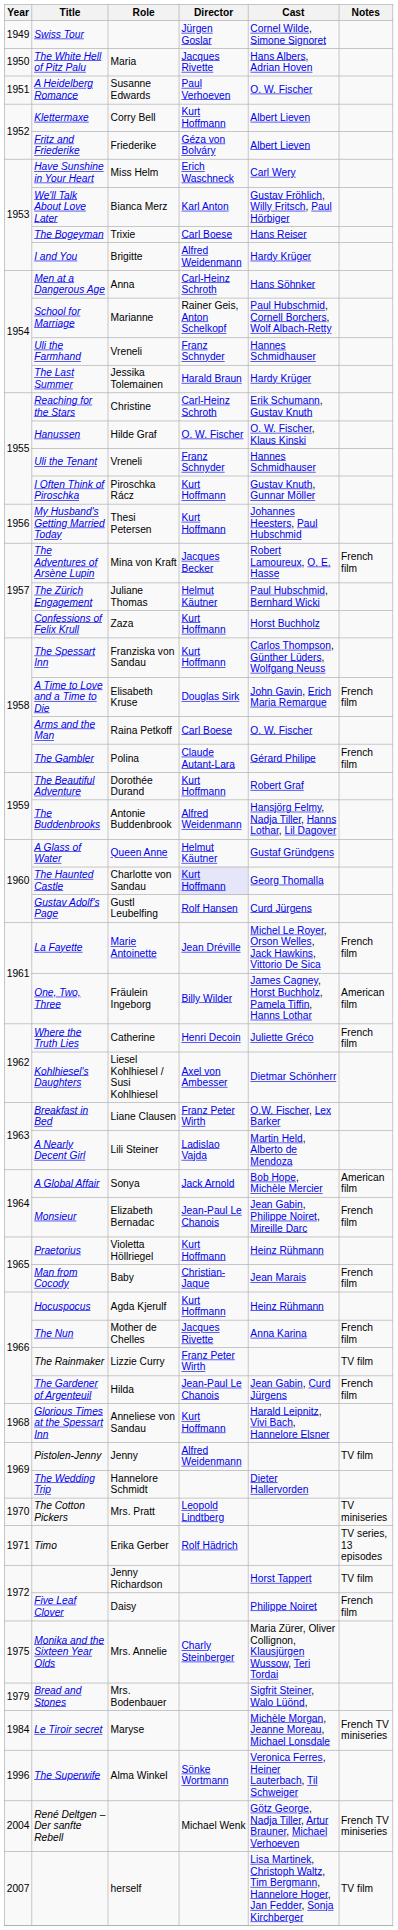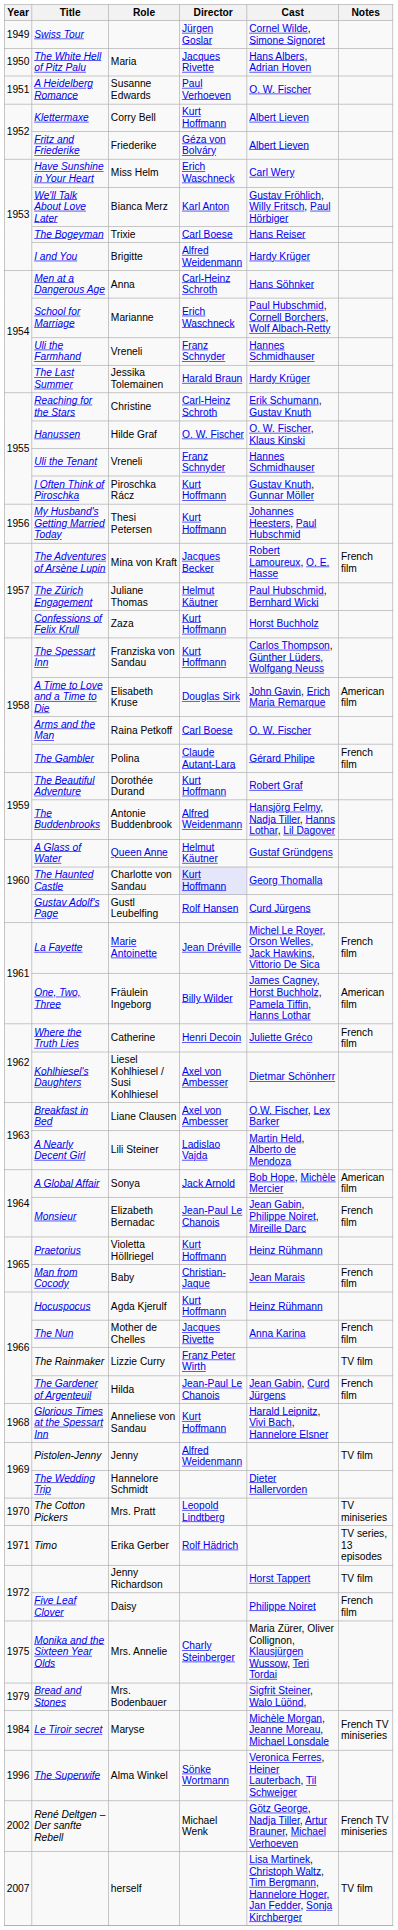 <table class="wikitable sortable">
 <tr>
 <th>Year</th>
 <th>Title</th>
 <th class="unsortable">Role</th>
 <th>Director</th>
 <th class="unsortable">Cast</th>
 <th class="unsortable">Notes</th>
 </tr>
 <tr>
 <td>1949</td>
 <td><em><a href='#'>Swiss Tour</a></em></td>
 <td></td>
 <td><a href='#'>Jürgen Goslar</a></td>
 <td><a href='#'>Cornel Wilde</a>, <a href='#'>Simone Signoret</a></td>
 <td></td>
 </tr>
 <tr>
 <td>1950</td>
 <td><em><a href='#'>The White Hell of Pitz Palu</a></em></td>
 <td>Maria</td>
 <td><a href='#'>Jacques Rivette</a></td>
 <td><a href='#'>Hans Albers</a>, <a href='#'>Adrian Hoven</a></td>
 <td></td>
 </tr>
 <tr>
 <td>1951</td>
 <td><em><a href='#'>A Heidelberg Romance</a></em></td>
 <td>Susanne Edwards</td>
 <td><a href='#'>Paul Verhoeven</a></td>
 <td><a href='#'>O. W. Fischer</a></td>
 <td></td>
 </tr>
 <tr>
 <td rowspan=2>1952</td>
 <td><em><a href='#'>Klettermaxe</a></em></td>
 <td>Corry Bell</td>
 <td><a href='#'>Kurt Hoffmann</a></td>
 <td><a href='#'>Albert Lieven</a></td>
 <td></td>
 </tr>
 <tr>
 <td><em><a href='#'>Fritz and Friederike</a></em></td>
 <td>Friederike</td>
 <td><a href='#'>Géza von Bolváry</a></td>
 <td><a href='#'>Albert Lieven</a></td>
 <td></td>
 </tr>
 <tr>
 <td rowspan=4>1953</td>
 <td><em><a href='#'>Have Sunshine in Your Heart</a></em></td>
 <td>Miss Helm</td>
 <td><a href='#'>Erich Waschneck</a></td>
 <td><a href='#'>Carl Wery</a></td>
 <td></td>
 </tr>
 <tr>
 <td><em><a href='#'>We'll Talk About Love Later</a></em></td>
 <td>Bianca Merz</td>
 <td><a href='#'>Karl Anton</a></td>
 <td><a href='#'>Gustav Fröhlich</a>, <a href='#'>Willy Fritsch</a>, <a href='#'>Paul Hörbiger</a></td>
 <td></td>
 </tr>
 <tr>
 <td><em><a href='#'>The Bogeyman</a></em></td>
 <td>Trixie</td>
 <td><a href='#'>Carl Boese</a></td>
 <td><a href='#'>Hans Reiser</a></td>
 <td></td>
 </tr>
 <tr>
 <td><em><a href='#'>I and You</a></em></td>
 <td>Brigitte</td>
 <td><a href='#'>Alfred Weidenmann</a></td>
 <td><a href='#'>Hardy Krüger</a></td>
 <td></td>
 </tr>
 <tr>
 <td rowspan=4>1954</td>
 <td><em><a href='#'>Men at a Dangerous Age</a></em></td>
 <td>Anna</td>
 <td><a href='#'>Carl-Heinz Schroth</a></td>
 <td><a href='#'>Hans Söhnker</a></td>
 <td></td>
 </tr>
 <tr>
 <td><em><a href='#'>School for Marriage</a></em></td>
 <td>Marianne</td>
-<td>Rainer Geis, <a href='#'>Anton Schelkopf</a></td>
+<td><a href='#'>Erich Waschneck</a></td>
 <td><a href='#'>Paul Hubschmid</a>, <a href='#'>Cornell Borchers</a>, <a href='#'>Wolf Albach-Retty</a></td>
 <td></td>
 </tr>
 <tr>
 <td><em><a href='#'>Uli the Farmhand</a></em></td>
 <td>Vreneli</td>
 <td><a href='#'>Franz Schnyder</a></td>
 <td><a href='#'>Hannes Schmidhauser</a></td>
 <td></td>
 </tr>
 <tr>
 <td><em><a href='#'>The Last Summer</a></em></td>
 <td>Jessika Tolemainen</td>
 <td><a href='#'>Harald Braun</a></td>
 <td><a href='#'>Hardy Krüger</a></td>
 <td></td>
 </tr>
 <tr>
 <td rowspan=4>1955</td>
 <td><em><a href='#'>Reaching for the Stars</a></em></td>
 <td>Christine</td>
 <td><a href='#'>Carl-Heinz Schroth</a></td>
 <td><a href='#'>Erik Schumann</a>, <a href='#'>Gustav Knuth</a></td>
 <td></td>
 </tr>
 <tr>
 <td><em><a href='#'>Hanussen</a></em></td>
 <td>Hilde Graf</td>
 <td><a href='#'>O. W. Fischer</a></td>
 <td><a href='#'>O. W. Fischer</a>, <a href='#'>Klaus Kinski</a></td>
 <td></td>
 </tr>
 <tr>
 <td><em><a href='#'>Uli the Tenant</a></em></td>
 <td>Vreneli</td>
 <td><a href='#'>Franz Schnyder</a></td>
 <td><a href='#'>Hannes Schmidhauser</a></td>
 <td></td>
 </tr>
 <tr>
 <td><em><a href='#'>I Often Think of Piroschka</a></em></td>
 <td>Piroschka Rácz</td>
 <td><a href='#'>Kurt Hoffmann</a></td>
 <td><a href='#'>Gustav Knuth</a>, <a href='#'>Gunnar Möller</a></td>
 <td></td>
 </tr>
 <tr>
 <td>1956</td>
 <td><em><a href='#'>My Husband's Getting Married Today</a></em></td>
 <td>Thesi Petersen</td>
 <td><a href='#'>Kurt Hoffmann</a></td>
 <td><a href='#'>Johannes Heesters</a>, <a href='#'>Paul Hubschmid</a></td>
 <td></td>
 </tr>
 <tr>
 <td rowspan=3>1957</td>
 <td><em><a href='#'>The Adventures of Arsène Lupin</a></em></td>
 <td>Mina von Kraft</td>
 <td><a href='#'>Jacques Becker</a></td>
 <td><a href='#'>Robert Lamoureux</a>, <a href='#'>O. E. Hasse</a></td>
 <td>French film</td>
 </tr>
 <tr>
 <td><em><a href='#'>The Zürich Engagement</a></em></td>
 <td>Juliane Thomas</td>
 <td><a href='#'>Helmut Käutner</a></td>
 <td><a href='#'>Paul Hubschmid</a>, <a href='#'>Bernhard Wicki</a></td>
 <td></td>
 </tr>
 <tr>
 <td><em><a href='#'>Confessions of Felix Krull</a></em></td>
 <td>Zaza</td>
 <td><a href='#'>Kurt Hoffmann</a></td>
 <td><a href='#'>Horst Buchholz</a></td>
 <td></td>
 </tr>
 <tr>
 <td rowspan=4>1958</td>
 <td><em><a href='#'>The Spessart Inn</a></em></td>
 <td>Franziska von Sandau</td>
 <td><a href='#'>Kurt Hoffmann</a></td>
 <td><a href='#'>Carlos Thompson</a>, <a href='#'>Günther Lüders</a>, <a href='#'>Wolfgang Neuss</a></td>
 <td></td>
 </tr>
 <tr>
 <td><em><a href='#'>A Time to Love and a Time to Die</a></em></td>
 <td>Elisabeth Kruse</td>
 <td><a href='#'>Douglas Sirk</a></td>
 <td><a href='#'>John Gavin</a>, <a href='#'>Erich Maria Remarque</a></td>
-<td>French film</td>
+<td>American film</td>
 </tr>
 <tr>
 <td><em><a href='#'>Arms and the Man</a></em></td>
 <td>Raina Petkoff</td>
 <td><a href='#'>Carl Boese</a></td>
 <td><a href='#'>O. W. Fischer</a></td>
 <td></td>
 </tr>
 <tr>
 <td><em><a href='#'>The Gambler</a></em></td>
 <td>Polina</td>
 <td><a href='#'>Claude Autant-Lara</a></td>
 <td><a href='#'>Gérard Philipe</a></td>
 <td>French film</td>
 </tr>
 <tr>
 <td rowspan=2>1959</td>
 <td><em><a href='#'>The Beautiful Adventure</a></em></td>
 <td>Dorothée Durand</td>
 <td><a href='#'>Kurt Hoffmann</a></td>
 <td><a href='#'>Robert Graf</a></td>
 <td></td>
 </tr>
 <tr>
 <td><em><a href='#'>The Buddenbrooks</a></em></td>
 <td>Antonie Buddenbrook</td>
 <td><a href='#'>Alfred Weidenmann</a></td>
 <td><a href='#'>Hansjörg Felmy</a>, <a href='#'>Nadja Tiller</a>, <a href='#'>Hanns Lothar</a>, <a href='#'>Lil Dagover</a></td>
 <td></td>
 </tr>
 <tr>
 <td rowspan=3>1960</td>
 <td><em><a href='#'>A Glass of Water</a></em></td>
 <td><a href='#'>Queen Anne</a></td>
 <td><a href='#'>Helmut Käutner</a></td>
 <td><a href='#'>Gustaf Gründgens</a></td>
 <td></td>
 </tr>
 <tr>
 <td><em><a href='#'>The Haunted Castle</a></em></td>
 <td>Charlotte von Sandau</td>
 <td style="background: lavender;"><a href='#'>Kurt Hoffmann</a></td>
 <td><a href='#'>Georg Thomalla</a></td>
 <td></td>
 </tr>
 <tr>
 <td><em><a href='#'>Gustav Adolf's Page</a></em></td>
 <td>Gustl Leubelfing</td>
 <td><a href='#'>Rolf Hansen</a></td>
 <td><a href='#'>Curd Jürgens</a></td>
 <td></td>
 </tr>
 <tr>
 <td rowspan=2>1961</td>
 <td><em><a href='#'>La Fayette</a></em></td>
 <td><a href='#'>Marie Antoinette</a></td>
 <td><a href='#'>Jean Dréville</a></td>
 <td><a href='#'>Michel Le Royer</a>, <a href='#'>Orson Welles</a>, <a href='#'>Jack Hawkins</a>, <a href='#'>Vittorio De Sica</a></td>
 <td>French film</td>
 </tr>
 <tr>
 <td><em><a href='#'>One, Two, Three</a></em></td>
 <td>Fräulein Ingeborg</td>
 <td><a href='#'>Billy Wilder</a></td>
 <td><a href='#'>James Cagney</a>, <a href='#'>Horst Buchholz</a>, <a href='#'>Pamela Tiffin</a>, <a href='#'>Hanns Lothar</a></td>
 <td>American film</td>
 </tr>
 <tr>
 <td rowspan=2>1962</td>
 <td><em><a href='#'>Where the Truth Lies</a></em></td>
 <td>Catherine</td>
 <td><a href='#'>Henri Decoin</a></td>
 <td><a href='#'>Juliette Gréco</a></td>
 <td>French film</td>
 </tr>
 <tr>
 <td><em><a href='#'>Kohlhiesel's Daughters</a></em></td>
 <td>Liesel Kohlhiesel / Susi Kohlhiesel</td>
 <td><a href='#'>Axel von Ambesser</a></td>
 <td><a href='#'>Dietmar Schönherr</a></td>
 <td></td>
 </tr>
 <tr>
 <td rowspan=2>1963</td>
 <td><em><a href='#'>Breakfast in Bed</a></em></td>
 <td>Liane Clausen</td>
-<td><a href='#'>Franz Peter Wirth</a></td>
+<td><a href='#'>Axel von Ambesser</a></td>
 <td><a href='#'>O.W. Fischer</a>, <a href='#'>Lex Barker</a></td>
 <td></td>
 </tr>
 <tr>
 <td><em><a href='#'>A Nearly Decent Girl</a></em></td>
 <td>Lili Steiner</td>
 <td><a href='#'>Ladislao Vajda</a></td>
 <td><a href='#'>Martin Held</a>, <a href='#'>Alberto de Mendoza</a></td>
 <td></td>
 </tr>
 <tr>
 <td rowspan=2>1964</td>
 <td><em><a href='#'>A Global Affair</a></em></td>
 <td>Sonya</td>
 <td><a href='#'>Jack Arnold</a></td>
 <td><a href='#'>Bob Hope</a>, <a href='#'>Michèle Mercier</a></td>
 <td>American film</td>
 </tr>
 <tr>
 <td><em><a href='#'>Monsieur</a></em></td>
 <td>Elizabeth Bernadac</td>
 <td><a href='#'>Jean-Paul Le Chanois</a></td>
 <td><a href='#'>Jean Gabin</a>, <a href='#'>Philippe Noiret</a>, <a href='#'>Mireille Darc</a></td>
 <td>French film</td>
 </tr>
 <tr>
 <td rowspan=2>1965</td>
 <td><em><a href='#'>Praetorius</a></em></td>
 <td>Violetta Höllriegel</td>
 <td><a href='#'>Kurt Hoffmann</a></td>
 <td><a href='#'>Heinz Rühmann</a></td>
 <td></td>
 </tr>
 <tr>
 <td><em><a href='#'>Man from Cocody</a></em></td>
 <td>Baby</td>
 <td><a href='#'>Christian-Jaque</a></td>
 <td><a href='#'>Jean Marais</a></td>
 <td>French film</td>
 </tr>
 <tr>
 <td rowspan=4>1966</td>
 <td><em><a href='#'>Hocuspocus</a></em></td>
 <td>Agda Kjerulf</td>
 <td><a href='#'>Kurt Hoffmann</a></td>
 <td><a href='#'>Heinz Rühmann</a></td>
 <td></td>
 </tr>
 <tr>
 <td><em><a href='#'>The Nun</a></em></td>
 <td>Mother de Chelles</td>
 <td><a href='#'>Jacques Rivette</a></td>
 <td><a href='#'>Anna Karina</a></td>
 <td>French film</td>
 </tr>
 <tr>
 <td><em>The Rainmaker</em></td>
 <td>Lizzie Curry</td>
 <td><a href='#'>Franz Peter Wirth</a></td>
 <td></td>
 <td>TV film</td>
 </tr>
 <tr>
 <td><em><a href='#'>The Gardener of Argenteuil</a></em></td>
 <td>Hilda</td>
 <td><a href='#'>Jean-Paul Le Chanois</a></td>
 <td><a href='#'>Jean Gabin</a>, <a href='#'>Curd Jürgens</a></td>
 <td>French film</td>
 </tr>
 <tr>
 <td>1968</td>
 <td><em><a href='#'>Glorious Times at the Spessart Inn</a></em></td>
 <td>Anneliese von Sandau</td>
 <td><a href='#'>Kurt Hoffmann</a></td>
 <td><a href='#'>Harald Leipnitz</a>, <a href='#'>Vivi Bach</a>, <a href='#'>Hannelore Elsner</a></td>
 <td></td>
 </tr>
 <tr>
 <td rowspan=2>1969</td>
 <td><em>Pistolen-Jenny</em></td>
 <td>Jenny</td>
 <td><a href='#'>Alfred Weidenmann</a></td>
 <td></td>
 <td>TV film</td>
 </tr>
 <tr>
 <td><em><a href='#'>The Wedding Trip</a></em></td>
 <td>Hannelore Schmidt</td>
 <td></td>
 <td><a href='#'>Dieter Hallervorden</a></td>
 <td></td>
 </tr>
 <tr>
 <td>1970</td>
 <td><em>The Cotton Pickers</em></td>
 <td>Mrs. Pratt</td>
 <td><a href='#'>Leopold Lindtberg</a></td>
 <td></td>
 <td>TV miniseries</td>
 </tr>
 <tr>
 <td>1971</td>
 <td><em>Timo</em></td>
 <td>Erika Gerber</td>
 <td><a href='#'>Rolf Hädrich</a></td>
 <td></td>
 <td>TV series, 13 episodes</td>
 </tr>
 <tr>
 <td rowspan=2>1972</td>
 <td><em></em></td>
 <td>Jenny Richardson</td>
 <td></td>
 <td><a href='#'>Horst Tappert</a></td>
 <td>TV film</td>
 </tr>
 <tr>
 <td><em><a href='#'>Five Leaf Clover</a></em></td>
 <td>Daisy</td>
 <td></td>
 <td><a href='#'>Philippe Noiret</a></td>
 <td>French film</td>
 </tr>
 <tr>
 <td>1975</td>
 <td><em><a href='#'>Monika and the Sixteen Year Olds</a></em></td>
 <td>Mrs. Annelie</td>
 <td><a href='#'>Charly Steinberger</a></td>
 <td>Maria Zürer, Oliver Collignon, <a href='#'>Klausjürgen Wussow</a>, <a href='#'>Teri Tordai</a></td>
 <td></td>
 </tr>
 <tr>
 <td>1979</td>
 <td><em><a href='#'>Bread and Stones</a></em></td>
 <td>Mrs. Bodenbauer</td>
 <td></td>
 <td><a href='#'>Sigfrit Steiner</a>, <a href='#'>Walo Lüönd</a>, </td>
 <td></td>
 </tr>
 <tr>
 <td>1984</td>
 <td><em><a href='#'>Le Tiroir secret</a></em></td>
 <td>Maryse</td>
 <td></td>
 <td><a href='#'>Michèle Morgan</a>, <a href='#'>Jeanne Moreau</a>, <a href='#'>Michael Lonsdale</a></td>
 <td>French TV miniseries</td>
 </tr>
 <tr>
 <td>1996</td>
 <td><em><a href='#'>The Superwife</a></em></td>
 <td>Alma Winkel</td>
 <td><a href='#'>Sönke Wortmann</a></td>
 <td><a href='#'>Veronica Ferres</a>, <a href='#'>Heiner Lauterbach</a>, <a href='#'>Til Schweiger</a></td>
 <td></td>
 </tr>
 <tr>
-<td>2004</td>
+<td>2002</td>
 <td><em>René Deltgen – Der sanfte Rebell</em></td>
 <td></td>
 <td>Michael Wenk</td>
 <td><a href='#'>Götz George</a>, <a href='#'>Nadja Tiller</a>, <a href='#'>Artur Brauner</a>, <a href='#'>Michael Verhoeven</a></td>
 <td>French TV miniseries</td>
 </tr>
 <tr>
 <td>2007</td>
 <td><em></em></td>
 <td>herself</td>
 <td></td>
 <td><a href='#'>Lisa Martinek</a>, <a href='#'>Christoph Waltz</a>, <a href='#'>Tim Bergmann</a>, <a href='#'>Hannelore Hoger</a>, <a href='#'>Jan Fedder</a>, <a href='#'>Sonja Kirchberger</a></td>
 <td>TV film</td>
 </tr>
 <tr>
 </tr>
 </table>
